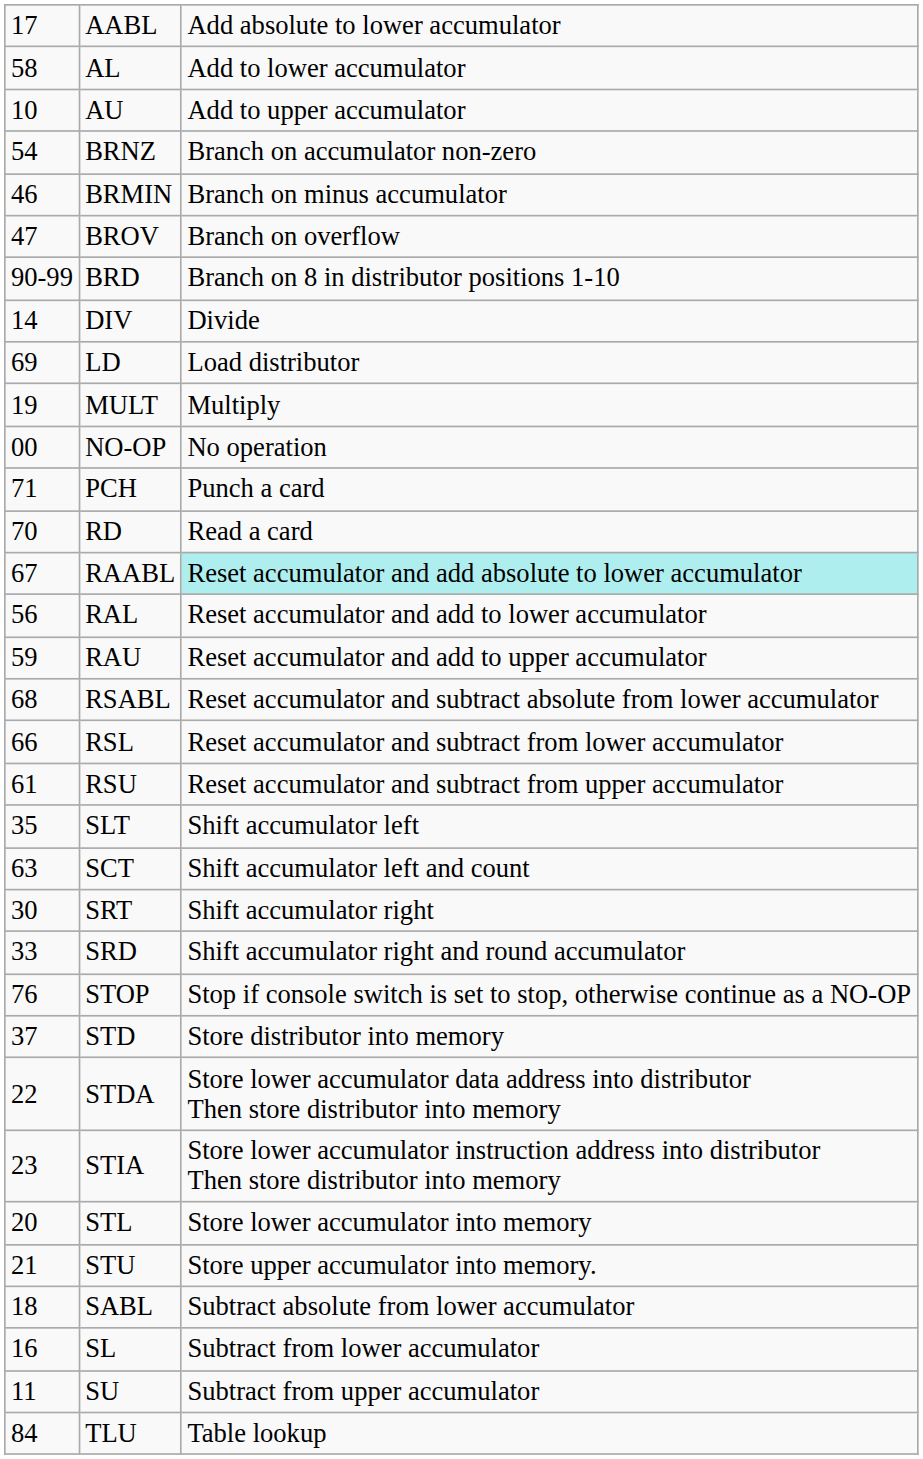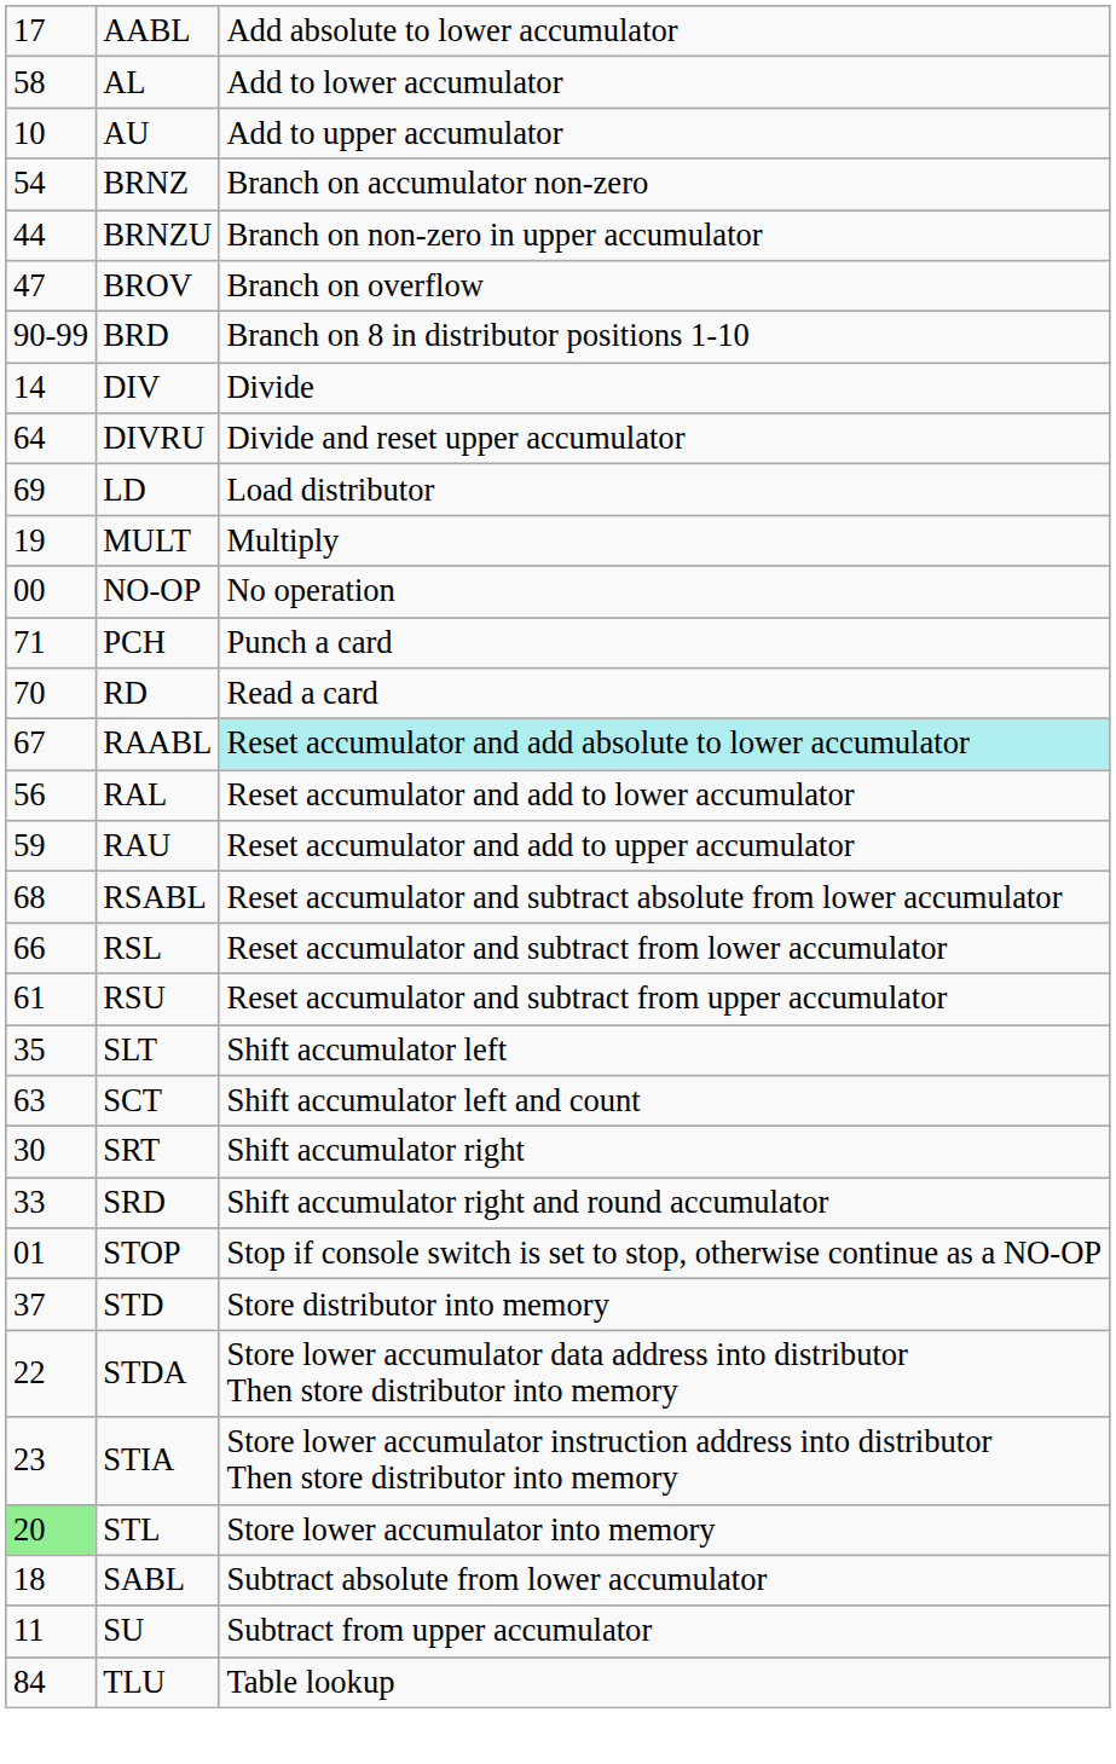 <table class="wikitable">
 <tr>
 <td>17</td>
 <td>AABL</td>
 <td>Add absolute to lower accumulator</td>
 </tr>
 <tr>
 <td>58</td>
 <td>AL</td>
 <td>Add to lower accumulator</td>
 </tr>
 <tr>
 <td>10</td>
 <td>AU</td>
 <td>Add to upper accumulator</td>
 </tr>
 <tr>
 <td>54</td>
 <td>BRNZ</td>
 <td>Branch on accumulator non-zero</td>
 </tr>
 <tr>
-<td>46</td>
-<td>BRMIN</td>
-<td>Branch on minus accumulator</td>
+<td>44</td>
+<td>BRNZU</td>
+<td>Branch on non-zero in upper accumulator</td>
 </tr>
 <tr>
 <td>47</td>
 <td>BROV</td>
 <td>Branch on overflow</td>
 </tr>
 <tr>
 <td>90-99</td>
 <td>BRD</td>
 <td>Branch on 8 in distributor positions 1-10</td>
 </tr>
 <tr>
 <td>14</td>
 <td>DIV</td>
 <td>Divide</td>
+</tr>
+<tr>
+<td>64</td>
+<td>DIVRU</td>
+<td>Divide and reset upper accumulator</td>
 </tr>
 <tr>
 <td>69</td>
 <td>LD</td>
 <td>Load distributor</td>
 </tr>
 <tr>
 <td>19</td>
 <td>MULT</td>
 <td>Multiply</td>
 </tr>
 <tr>
 <td>00</td>
 <td>NO-OP</td>
 <td>No operation</td>
 </tr>
 <tr>
 <td>71</td>
 <td>PCH</td>
 <td>Punch a card</td>
 </tr>
 <tr>
 <td>70</td>
 <td>RD</td>
 <td>Read a card</td>
 </tr>
 <tr>
 <td>67</td>
 <td>RAABL</td>
 <td style="background: paleturquoise;">Reset accumulator and add absolute to lower accumulator</td>
 </tr>
 <tr>
 <td>56</td>
 <td>RAL</td>
 <td>Reset accumulator and add to lower accumulator</td>
 </tr>
 <tr>
 <td>59</td>
 <td>RAU</td>
 <td>Reset accumulator and add to upper accumulator</td>
 </tr>
 <tr>
 <td>68</td>
 <td>RSABL</td>
 <td>Reset accumulator and subtract absolute from lower accumulator</td>
 </tr>
 <tr>
 <td>66</td>
 <td>RSL</td>
 <td>Reset accumulator and subtract from lower accumulator</td>
 </tr>
 <tr>
 <td>61</td>
 <td>RSU</td>
 <td>Reset accumulator and subtract from upper accumulator</td>
 </tr>
 <tr>
 <td>35</td>
 <td>SLT</td>
 <td>Shift accumulator left</td>
 </tr>
 <tr>
 <td>63</td>
 <td>SCT</td>
 <td>Shift accumulator left and count</td>
 </tr>
 <tr>
 <td>30</td>
 <td>SRT</td>
 <td>Shift accumulator right</td>
 </tr>
 <tr>
 <td>33</td>
 <td>SRD</td>
 <td>Shift accumulator right and round accumulator</td>
 </tr>
 <tr>
-<td>76</td>
+<td>01</td>
 <td>STOP</td>
 <td>Stop if console switch is set to stop, otherwise continue as a NO-OP</td>
 </tr>
 <tr>
 <td>37</td>
 <td>STD</td>
 <td>Store distributor into memory</td>
 </tr>
 <tr>
 <td>22</td>
 <td>STDA</td>
 <td>Store lower accumulator data address into distributor<br>Then store distributor into memory</td>
 </tr>
 <tr>
 <td>23</td>
 <td>STIA</td>
 <td>Store lower accumulator instruction address into distributor<br>Then store distributor into memory</td>
 </tr>
 <tr>
-<td>20</td>
+<td style="background: lightgreen;">20</td>
 <td>STL</td>
 <td>Store lower accumulator into memory</td>
-</tr>
-<tr>
-<td>21</td>
-<td>STU</td>
-<td>Store upper accumulator into memory.</td>
 </tr>
 <tr>
 <td>18</td>
 <td>SABL</td>
 <td>Subtract absolute from lower accumulator</td>
-</tr>
-<tr>
-<td>16</td>
-<td>SL</td>
-<td>Subtract from lower accumulator</td>
 </tr>
 <tr>
 <td>11</td>
 <td>SU</td>
 <td>Subtract from upper accumulator</td>
 </tr>
 <tr>
 <td>84</td>
 <td>TLU</td>
 <td>Table lookup</td>
 </tr>
 </table>
